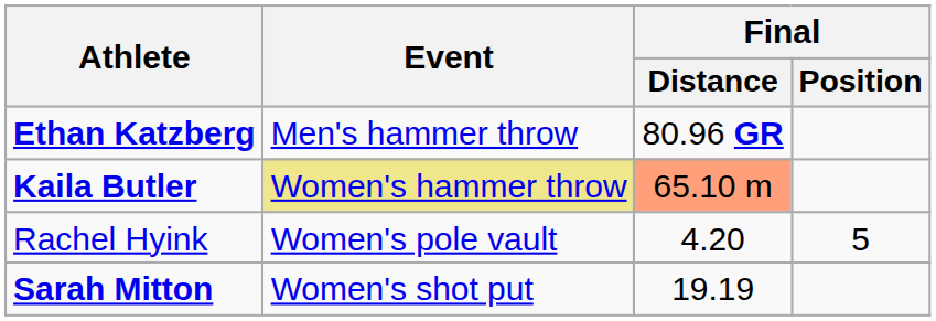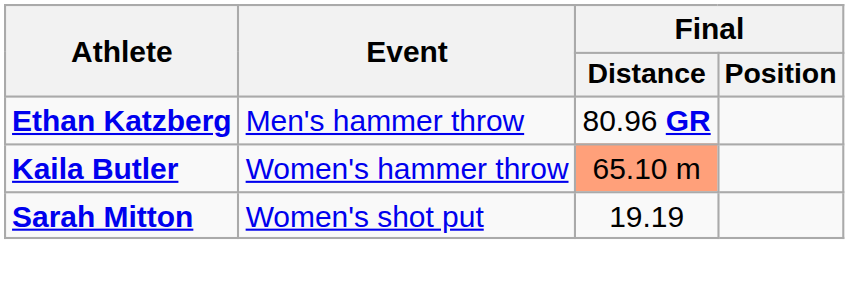 <table class=wikitable style="font-size:90%">
 <tr>
 <th rowspan=2>Athlete</th>
 <th rowspan=2>Event</th>
 <th colspan=2>Final</th>
 </tr>
 <tr style="font-size:95%">
 <th>Distance</th>
 <th>Position</th>
 </tr>
 <tr align=center>
 <td align=left><strong><a href='#'>Ethan Katzberg</a></strong></td>
 <td align=left><a href='#'>Men's hammer throw</a></td>
 <td>80.96 <strong><a href='#'>GR</a></strong></td>
 <td></td>
 </tr>
 <tr align=center>
 <td align=left><strong><a href='#'>Kaila Butler</a></strong></td>
-<td align=left style="background: khaki;"><a href='#'>Women's hammer throw</a></td>
+<td align=left><a href='#'>Women's hammer throw</a></td>
 <td style="background: lightsalmon;">65.10 m</td>
 <td></td>
-</tr>
-<tr align=center>
-<td align=left><a href='#'>Rachel Hyink</a></td>
-<td align=left><a href='#'>Women's pole vault</a></td>
-<td>4.20</td>
-<td>5</td>
 </tr>
 <tr align=center>
 <td align=left><strong><a href='#'>Sarah Mitton</a></strong></td>
 <td align=left><a href='#'>Women's shot put</a></td>
 <td>19.19</td>
 <td></td>
 </tr>
 </table>
